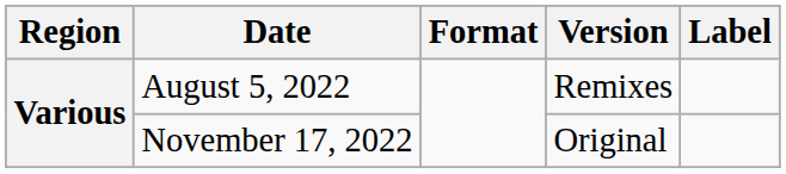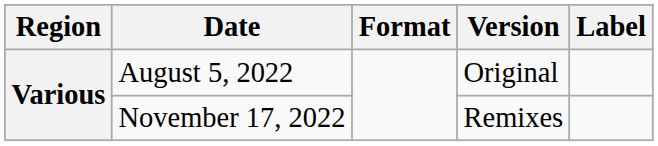 <table class="wikitable plainrowheaders">
 <tr>
 <th scope="col">Region</th>
 <th scope="col">Date</th>
 <th scope="col">Format</th>
 <th scope="col">Version</th>
 <th scope="col">Label</th>
 </tr>
 <tr>
 <th scope="row" rowspan="2">Various</th>
 <td>August 5, 2022</td>
 <td rowspan="2"></td>
-<td>Remixes</td>
+<td>Original</td>
 <td></td>
 </tr>
 <tr>
 <td>November 17, 2022</td>
-<td>Original</td>
+<td>Remixes</td>
 <td></td>
 </tr>
 </table>
